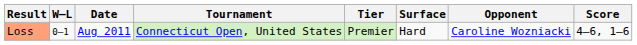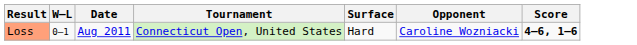 <table class="sortable wikitable">
 <tr>
 <th>Result</th>
 <th class="unsortable">W–L</th>
 <th>Date</th>
 <th>Tournament</th>
-<th>Tier</th>
 <th>Surface</th>
 <th>Opponent</th>
 <th class="unsortable">Score</th>
 </tr>
 <tr>
 <td bgcolor=ffa07a>Loss</td>
 <td><small>0–1</small></td>
 <td><a href='#'>Aug 2011</a></td>
 <td bgcolor=d4f1c5><a href='#'>Connecticut Open</a>, United States</td>
-<td bgcolor=d4f1c5>Premier</td>
 <td>Hard</td>
 <td> <a href='#'>Caroline Wozniacki</a></td>
-<td>4–6, 1–6</td>
+<td><strong>4–6, 1–6</strong></td>
 </tr>
 </table>
